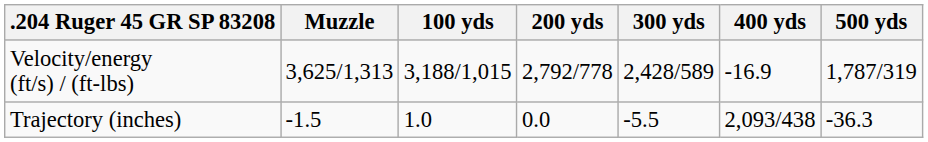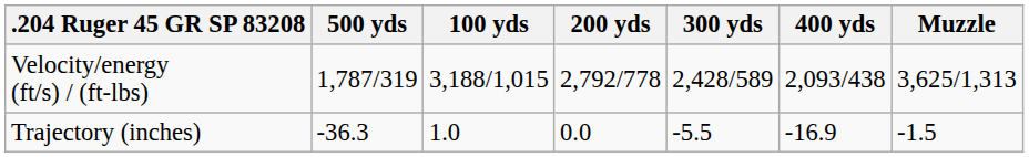 <table class="wikitable">
 <tr>
 <th>.204 Ruger 45 GR SP 83208</th>
-<th>Muzzle</th>
+<th>500 yds</th>
 <th>100 yds</th>
 <th>200 yds</th>
 <th>300 yds</th>
 <th>400 yds</th>
-<th>500 yds</th>
+<th>Muzzle</th>
 </tr>
 <tr>
 <td>Velocity/energy<br> (ft/s) / (ft-lbs)</td>
-<td>3,625/1,313</td>
+<td>1,787/319</td>
 <td>3,188/1,015</td>
 <td>2,792/778</td>
 <td>2,428/589</td>
-<td>-16.9</td>
-<td>1,787/319</td>
+<td>2,093/438</td>
+<td>3,625/1,313</td>
 </tr>
 <tr>
 <td>Trajectory (inches)</td>
-<td>-1.5</td>
+<td>-36.3</td>
 <td>1.0</td>
 <td>0.0</td>
 <td>-5.5</td>
-<td>2,093/438</td>
-<td>-36.3</td>
+<td>-16.9</td>
+<td>-1.5</td>
 </tr>
 </table>
